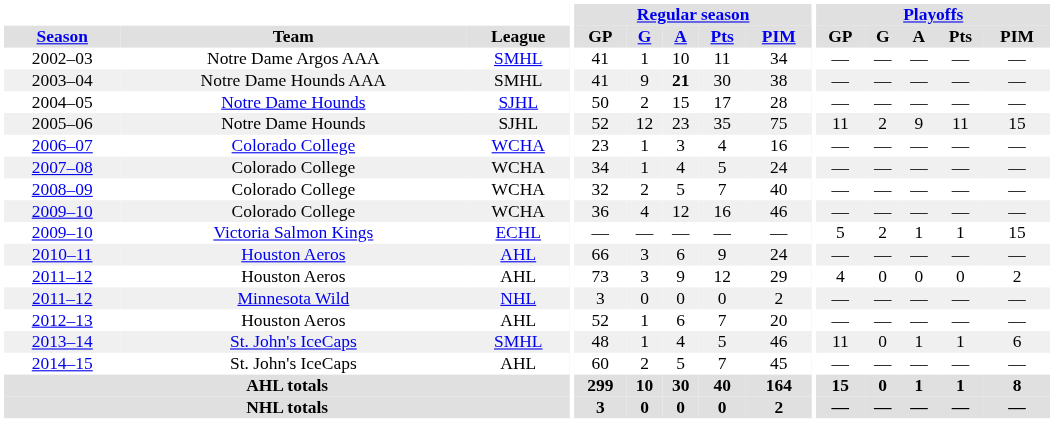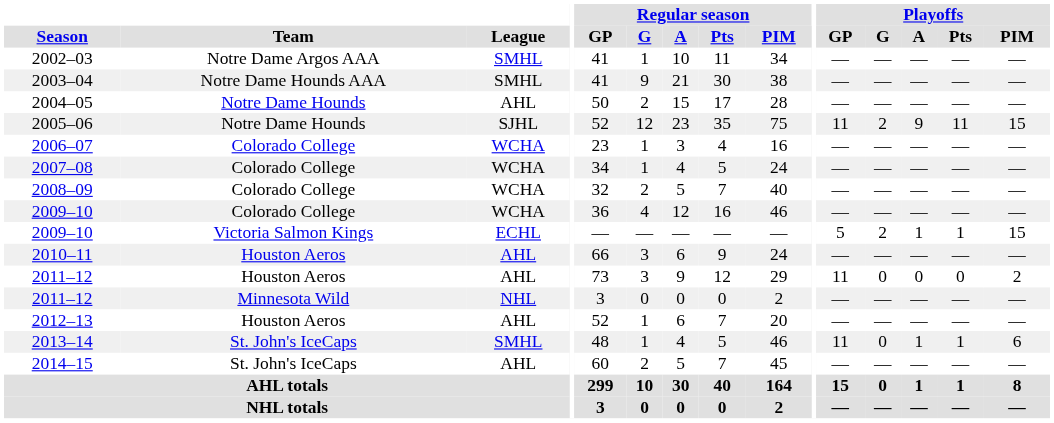 <table border="0" cellpadding="1" cellspacing="0" style="text-align:center; width:60em">
 <tr bgcolor="#e0e0e0">
 <th colspan="3" bgcolor="#ffffff"></th>
 <th rowspan="99" bgcolor="#ffffff"></th>
 <th colspan="5"><a href='#'>Regular season</a></th>
 <th rowspan="99" bgcolor="#ffffff"></th>
 <th colspan="5"><a href='#'>Playoffs</a></th>
 </tr>
 <tr bgcolor="#e0e0e0">
 <th><a href='#'>Season</a></th>
 <th>Team</th>
 <th>League</th>
 <th>GP</th>
 <th><a href='#'>G</a></th>
 <th><a href='#'>A</a></th>
 <th><a href='#'>Pts</a></th>
 <th><a href='#'>PIM</a></th>
 <th>GP</th>
 <th>G</th>
 <th>A</th>
 <th>Pts</th>
 <th>PIM</th>
 </tr>
 <tr>
 <td>2002–03</td>
 <td>Notre Dame Argos AAA</td>
 <td><a href='#'>SMHL</a></td>
 <td>41</td>
 <td>1</td>
 <td>10</td>
 <td>11</td>
 <td>34</td>
 <td>—</td>
 <td>—</td>
 <td>—</td>
 <td>—</td>
 <td>—</td>
 </tr>
 <tr bgcolor="#f0f0f0">
 <td>2003–04</td>
 <td>Notre Dame Hounds AAA</td>
 <td>SMHL</td>
 <td>41</td>
 <td>9</td>
-<td><strong>21</strong></td>
+<td>21</td>
 <td>30</td>
 <td>38</td>
 <td>—</td>
 <td>—</td>
 <td>—</td>
 <td>—</td>
 <td>—</td>
 </tr>
 <tr>
 <td>2004–05</td>
 <td><a href='#'>Notre Dame Hounds</a></td>
-<td><a href='#'>SJHL</a></td>
+<td>AHL</td>
 <td>50</td>
 <td>2</td>
 <td>15</td>
 <td>17</td>
 <td>28</td>
 <td>—</td>
 <td>—</td>
 <td>—</td>
 <td>—</td>
 <td>—</td>
 </tr>
 <tr bgcolor="#f0f0f0">
 <td>2005–06</td>
 <td>Notre Dame Hounds</td>
 <td>SJHL</td>
 <td>52</td>
 <td>12</td>
 <td>23</td>
 <td>35</td>
 <td>75</td>
 <td>11</td>
 <td>2</td>
 <td>9</td>
 <td>11</td>
 <td>15</td>
 </tr>
 <tr>
 <td><a href='#'>2006–07</a></td>
 <td><a href='#'>Colorado College</a></td>
 <td><a href='#'>WCHA</a></td>
 <td>23</td>
 <td>1</td>
 <td>3</td>
 <td>4</td>
 <td>16</td>
 <td>—</td>
 <td>—</td>
 <td>—</td>
 <td>—</td>
 <td>—</td>
 </tr>
 <tr bgcolor="#f0f0f0">
 <td><a href='#'>2007–08</a></td>
 <td>Colorado College</td>
 <td>WCHA</td>
 <td>34</td>
 <td>1</td>
 <td>4</td>
 <td>5</td>
 <td>24</td>
 <td>—</td>
 <td>—</td>
 <td>—</td>
 <td>—</td>
 <td>—</td>
 </tr>
 <tr>
 <td><a href='#'>2008–09</a></td>
 <td>Colorado College</td>
 <td>WCHA</td>
 <td>32</td>
 <td>2</td>
 <td>5</td>
 <td>7</td>
 <td>40</td>
 <td>—</td>
 <td>—</td>
 <td>—</td>
 <td>—</td>
 <td>—</td>
 </tr>
 <tr bgcolor="#f0f0f0">
 <td><a href='#'>2009–10</a></td>
 <td>Colorado College</td>
 <td>WCHA</td>
 <td>36</td>
 <td>4</td>
 <td>12</td>
 <td>16</td>
 <td>46</td>
 <td>—</td>
 <td>—</td>
 <td>—</td>
 <td>—</td>
 <td>—</td>
 </tr>
 <tr>
 <td><a href='#'>2009–10</a></td>
 <td><a href='#'>Victoria Salmon Kings</a></td>
 <td><a href='#'>ECHL</a></td>
 <td>—</td>
 <td>—</td>
 <td>—</td>
 <td>—</td>
 <td>—</td>
 <td>5</td>
 <td>2</td>
 <td>1</td>
 <td>1</td>
 <td>15</td>
 </tr>
 <tr bgcolor="#f0f0f0">
 <td><a href='#'>2010–11</a></td>
 <td><a href='#'>Houston Aeros</a></td>
 <td><a href='#'>AHL</a></td>
 <td>66</td>
 <td>3</td>
 <td>6</td>
 <td>9</td>
 <td>24</td>
 <td>—</td>
 <td>—</td>
 <td>—</td>
 <td>—</td>
 <td>—</td>
 </tr>
 <tr>
 <td><a href='#'>2011–12</a></td>
 <td>Houston Aeros</td>
 <td>AHL</td>
 <td>73</td>
 <td>3</td>
 <td>9</td>
 <td>12</td>
 <td>29</td>
-<td>4</td>
+<td>11</td>
 <td>0</td>
 <td>0</td>
 <td>0</td>
 <td>2</td>
 </tr>
 <tr bgcolor="#f0f0f0">
 <td><a href='#'>2011–12</a></td>
 <td><a href='#'>Minnesota Wild</a></td>
 <td><a href='#'>NHL</a></td>
 <td>3</td>
 <td>0</td>
 <td>0</td>
 <td>0</td>
 <td>2</td>
 <td>—</td>
 <td>—</td>
 <td>—</td>
 <td>—</td>
 <td>—</td>
 </tr>
 <tr>
 <td><a href='#'>2012–13</a></td>
 <td>Houston Aeros</td>
 <td>AHL</td>
 <td>52</td>
 <td>1</td>
 <td>6</td>
 <td>7</td>
 <td>20</td>
 <td>—</td>
 <td>—</td>
 <td>—</td>
 <td>—</td>
 <td>—</td>
 </tr>
 <tr bgcolor="#f0f0f0">
 <td><a href='#'>2013–14</a></td>
 <td><a href='#'>St. John's IceCaps</a></td>
 <td><a href='#'>SMHL</a></td>
 <td>48</td>
 <td>1</td>
 <td>4</td>
 <td>5</td>
 <td>46</td>
 <td>11</td>
 <td>0</td>
 <td>1</td>
 <td>1</td>
 <td>6</td>
 </tr>
 <tr>
 <td><a href='#'>2014–15</a></td>
 <td>St. John's IceCaps</td>
 <td>AHL</td>
 <td>60</td>
 <td>2</td>
 <td>5</td>
 <td>7</td>
 <td>45</td>
 <td>—</td>
 <td>—</td>
 <td>—</td>
 <td>—</td>
 <td>—</td>
 </tr>
 <tr bgcolor="#e0e0e0">
 <th colspan="3">AHL totals</th>
 <th>299</th>
 <th>10</th>
 <th>30</th>
 <th>40</th>
 <th>164</th>
 <th>15</th>
 <th>0</th>
 <th>1</th>
 <th>1</th>
 <th>8</th>
 </tr>
 <tr bgcolor="#e0e0e0">
 <th colspan="3">NHL totals</th>
 <th>3</th>
 <th>0</th>
 <th>0</th>
 <th>0</th>
 <th>2</th>
 <th>—</th>
 <th>—</th>
 <th>—</th>
 <th>—</th>
 <th>—</th>
 </tr>
 </table>
